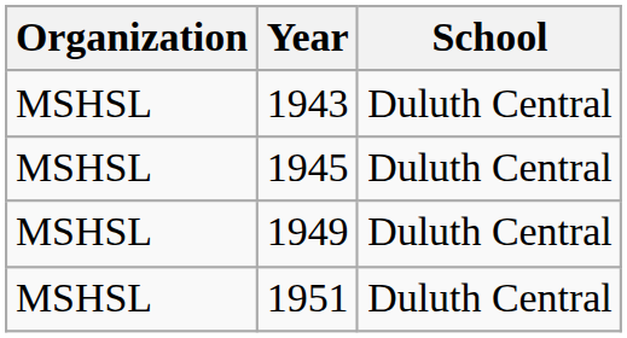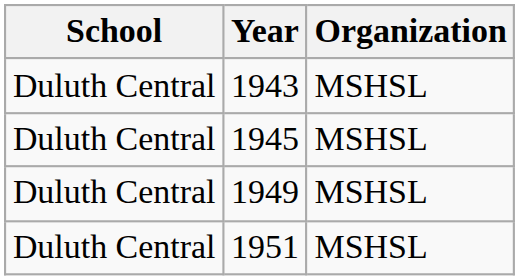 <table class="wikitable">
 <tr>
+<th>School</th>
+<th>Year</th>
 <th>Organization</th>
-<th>Year</th>
-<th>School</th>
 </tr>
 <tr>
+<td>Duluth Central</td>
+<td>1943</td>
 <td>MSHSL</td>
-<td>1943</td>
-<td>Duluth Central</td>
 </tr>
 <tr>
+<td>Duluth Central</td>
+<td>1945</td>
 <td>MSHSL</td>
-<td>1945</td>
-<td>Duluth Central</td>
 </tr>
 <tr>
+<td>Duluth Central</td>
+<td>1949</td>
 <td>MSHSL</td>
-<td>1949</td>
-<td>Duluth Central</td>
 </tr>
 <tr>
+<td>Duluth Central</td>
+<td>1951</td>
 <td>MSHSL</td>
-<td>1951</td>
-<td>Duluth Central</td>
 </tr>
 </table>
